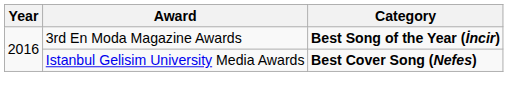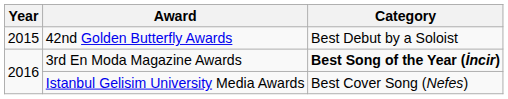 <table class="wikitable" style="font-size: 95%;">
 <tr>
 <th>Year</th>
 <th>Award</th>
 <th>Category</th>
+</tr>
+<tr>
+<td>2015</td>
+<td>42nd <a href='#'>Golden Butterfly Awards</a></td>
+<td>Best Debut by a Soloist</td>
 </tr>
 <tr>
 <td rowspan=2>2016</td>
 <td>3rd En Moda Magazine Awards</td>
 <td><strong>Best Song of the Year (<em>İncir</em>)</strong></td>
 </tr>
 <tr>
 <td><a href='#'>Istanbul Gelisim University</a> Media Awards</td>
-<td><strong>Best Cover Song (<em>Nefes</em>)</strong></td>
+<td>Best Cover Song (<em>Nefes</em>)</td>
 </tr>
 </table>
